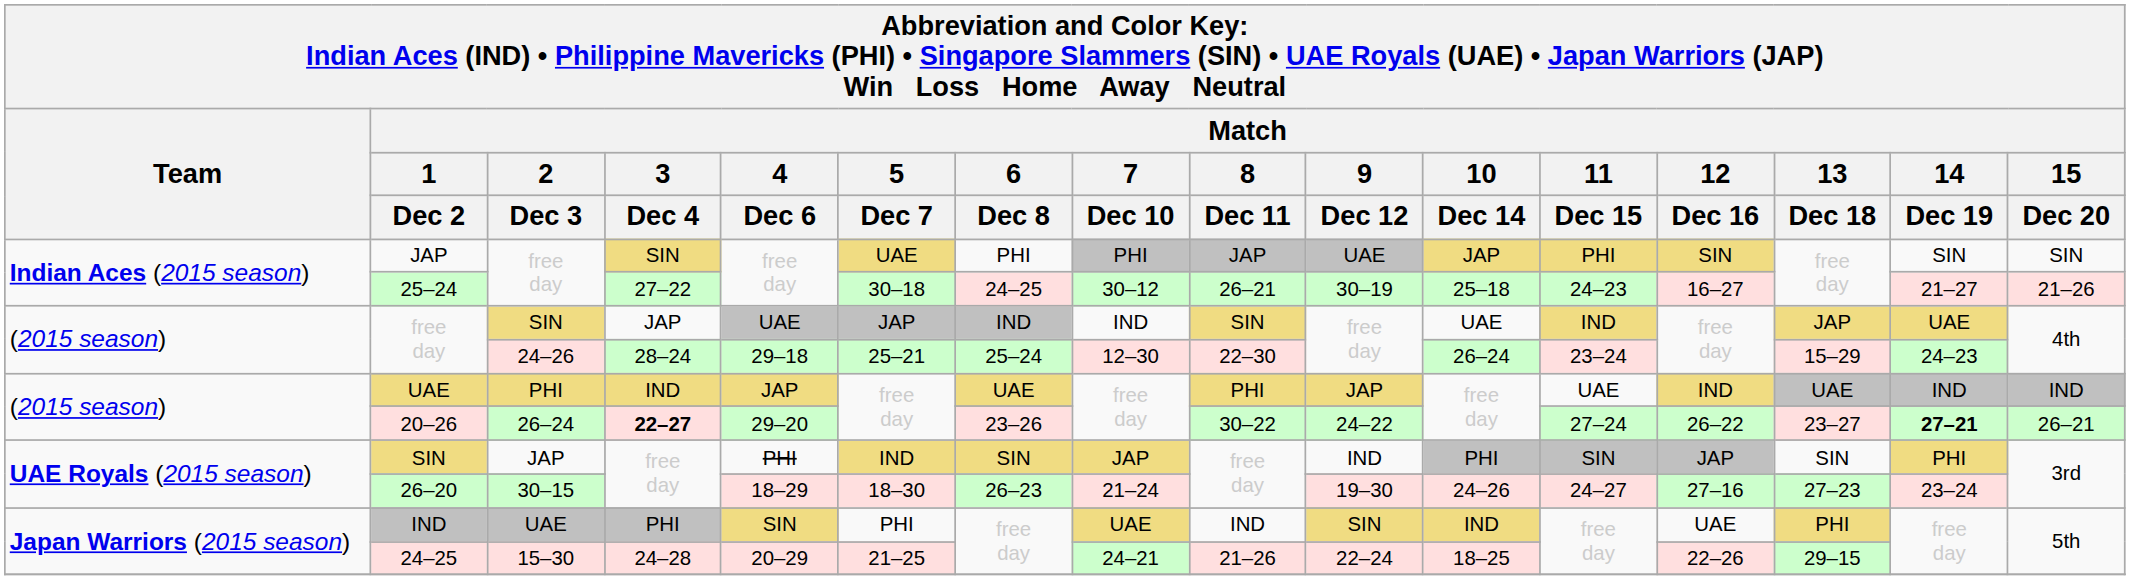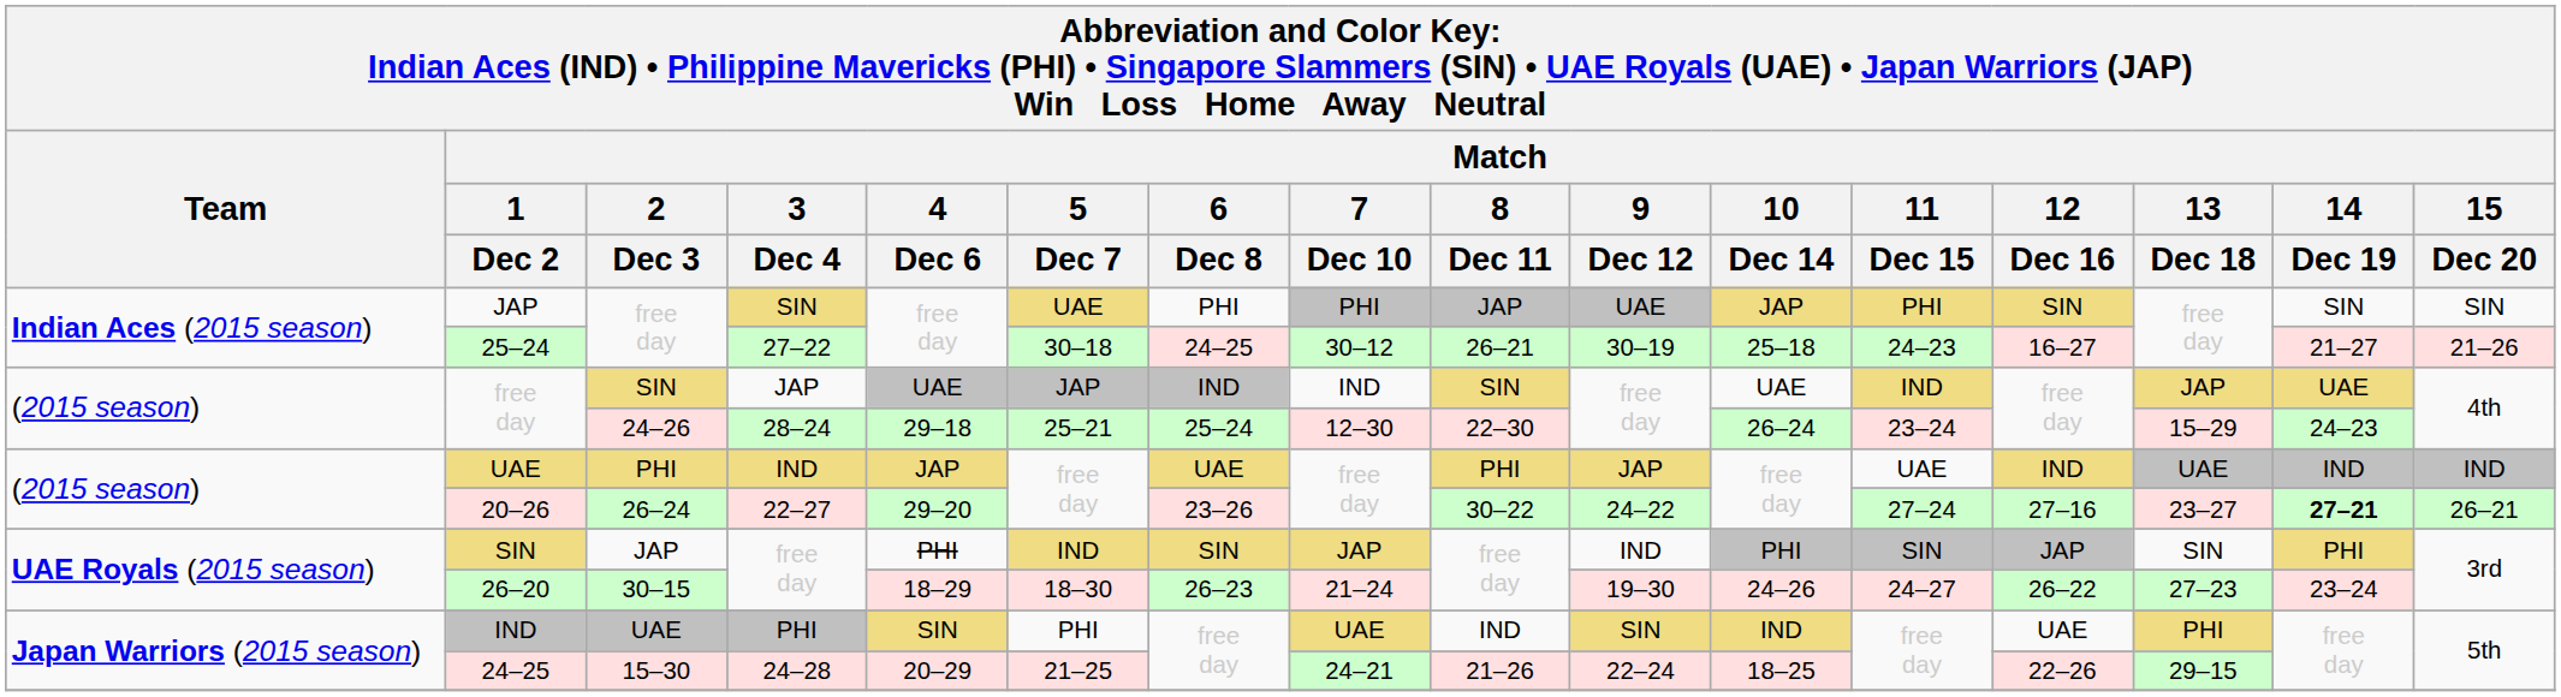 <table class="wikitable" style="text-align:center;width=100%">
 <tr>
 <th colspan="16">Abbreviation and Color Key:<br><a href='#'>Indian Aces</a> (IND) • <a href='#'>Philippine Mavericks</a> (PHI) • <a href='#'>Singapore Slammers</a> (SIN) • <a href='#'>UAE Royals</a> (UAE) • <a href='#'>Japan Warriors</a> (JAP)<br><span>Win</span>    <span>Loss</span>    <span>Home</span>    <span>Away</span>    <span>Neutral</span></th>
 </tr>
 <tr>
 <th width="10%" rowspan="3">Team</th>
 <th width="90%" colspan="15">Match</th>
 </tr>
 <tr style="background-color:#CCCCCC; font-size: 100%">
 <th width="3.2%">1</th>
 <th width="3.2%">2</th>
 <th width="3.2%">3</th>
 <th width="3.2%">4</th>
 <th width="3.2%">5</th>
 <th width="3.2%">6</th>
 <th width="3.2%">7</th>
 <th width="3.2%">8</th>
 <th width="3.2%">9</th>
 <th width="3.2%">10</th>
 <th width="3.2%">11</th>
 <th width="3.2%">12</th>
 <th width="3.2%">13</th>
 <th width="3.2%">14</th>
 <th width="3.2%">15</th>
 </tr>
 <tr style="background-color:#CCCCCC; font-size: 100%">
 <th width="3.2%">Dec 2</th>
 <th width="3.2%">Dec 3</th>
 <th width="3.2%">Dec 4</th>
 <th width="3.2%">Dec 6</th>
 <th width="3.2%">Dec 7</th>
 <th width="3.2%">Dec 8</th>
 <th width="3.2%">Dec 10</th>
 <th width="3.2%">Dec 11</th>
 <th width="3.2%">Dec 12</th>
 <th width="3.2%">Dec 14</th>
 <th width="3.2%">Dec 15</th>
 <th width="3.2%">Dec 16</th>
 <th width="3.2%">Dec 18</th>
 <th width="3.2%">Dec 19</th>
 <th width="3.2%">Dec 20<br></th>
 </tr>
 <tr style="font-size: 75%">
 <td rowspan="2" style="text-align:left;"><big> <strong><a href='#'>Indian Aces</a></strong> (<em><a href='#'>2015 season</a></em>)</big></td>
 <td>JAP</td>
 <td rowspan=2 style=color:#ccc>free<br>day</td>
 <td bgcolor=#F0DC82>SIN</td>
 <td rowspan=2 style=color:#ccc>free<br>day</td>
 <td bgcolor=#F0DC82>UAE</td>
 <td>PHI</td>
 <td bgcolor=#C0C0C0>PHI</td>
 <td bgcolor=#C0C0C0>JAP</td>
 <td bgcolor=#C0C0C0>UAE</td>
 <td bgcolor=#F0DC82>JAP</td>
 <td bgcolor=#F0DC82>PHI</td>
 <td bgcolor=#F0DC82>SIN</td>
 <td rowspan=2 style=color:#ccc>free<br>day</td>
 <td>SIN</td>
 <td>SIN</td>
 </tr>
 <tr style="font-size: 75%">
 <td bgcolor=#CCFFCC>25–24</td>
 <td bgcolor=#CCFFCC>27–22</td>
 <td bgcolor=#CCFFCC>30–18</td>
 <td bgcolor=#FFDFDF>24–25</td>
 <td bgcolor=#CCFFCC>30–12</td>
 <td bgcolor=#CCFFCC>26–21</td>
 <td bgcolor=#CCFFCC>30–19</td>
 <td bgcolor=#CCFFCC>25–18</td>
 <td bgcolor=#CCFFCC>24–23</td>
 <td bgcolor=#FFDFDF>16–27</td>
 <td bgcolor=#FFDFDF>21–27</td>
 <td bgcolor=#FFDFDF>21–26</td>
 </tr>
 <tr style="font-size: 75%">
 <td rowspan="2" style="text-align:left;"><big> <strong></strong> (<em><a href='#'>2015 season</a></em>)</big></td>
 <td rowspan=2 style=color:#ccc>free<br>day</td>
 <td bgcolor=#F0DC82>SIN</td>
 <td>JAP</td>
 <td bgcolor=#C0C0C0>UAE</td>
 <td bgcolor=#C0C0C0>JAP</td>
 <td bgcolor=#C0C0C0>IND</td>
 <td>IND</td>
 <td bgcolor=#F0DC82>SIN</td>
 <td rowspan=2 style=color:#ccc>free<br>day</td>
 <td>UAE</td>
 <td bgcolor=#F0DC82>IND</td>
 <td rowspan=2 style=color:#ccc>free<br>day</td>
 <td bgcolor=#F0DC82>JAP</td>
 <td bgcolor=#F0DC82>UAE</td>
 <td rowspan=2>4th</td>
 </tr>
 <tr style="font-size: 75%">
 <td bgcolor=#FFDFDF>24–26</td>
 <td bgcolor=#CCFFCC>28–24</td>
 <td bgcolor=#CCFFCC>29–18</td>
 <td bgcolor=#CCFFCC>25–21</td>
 <td bgcolor=#CCFFCC>25–24</td>
 <td bgcolor=#FFDFDF>12–30</td>
 <td bgcolor=#FFDFDF>22–30</td>
 <td bgcolor=#CCFFCC>26–24</td>
 <td bgcolor=#FFDFDF>23–24</td>
 <td bgcolor=#FFDFDF>15–29</td>
 <td bgcolor=#CCFFCC>24–23</td>
 </tr>
 <tr style="font-size: 75%">
 <td rowspan="2" style="text-align:left;"><big> <strong></strong> (<em><a href='#'>2015 season</a></em>)</big></td>
 <td bgcolor=#F0DC82>UAE</td>
 <td bgcolor=#F0DC82>PHI</td>
 <td bgcolor=#F0DC82>IND</td>
 <td bgcolor=#F0DC82>JAP</td>
 <td rowspan=2 style=color:#ccc>free<br>day</td>
 <td bgcolor=#F0DC82>UAE</td>
 <td rowspan=2 style=color:#ccc>free<br>day</td>
 <td bgcolor=#F0DC82>PHI</td>
 <td bgcolor=#F0DC82>JAP</td>
 <td rowspan=2 style=color:#ccc>free<br>day</td>
 <td>UAE</td>
 <td bgcolor=#F0DC82>IND</td>
 <td bgcolor=#C0C0C0>UAE</td>
 <td bgcolor=#C0C0C0>IND</td>
 <td bgcolor=#C0C0C0>IND</td>
 </tr>
 <tr style="font-size: 75%">
 <td bgcolor=#FFDFDF>20–26</td>
 <td bgcolor=#CCFFCC>26–24</td>
-<td bgcolor=#FFDFDF><strong>22–27</strong></td>
+<td bgcolor=#FFDFDF>22–27</td>
 <td bgcolor=#CCFFCC>29–20</td>
 <td bgcolor=#FFDFDF>23–26</td>
 <td bgcolor=#CCFFCC>30–22</td>
 <td bgcolor=#CCFFCC>24–22</td>
 <td bgcolor=#CCFFCC>27–24</td>
-<td bgcolor=#CCFFCC>26–22</td>
+<td bgcolor=#CCFFCC>27–16</td>
 <td bgcolor=#FFDFDF>23–27</td>
 <td bgcolor=#CCFFCC><strong>27–21</strong></td>
 <td bgcolor=#CCFFCC>26–21</td>
 </tr>
 <tr style="font-size: 75%">
 <td rowspan="2" style="text-align:left;"><big> <strong><a href='#'>UAE Royals</a></strong> (<em><a href='#'>2015 season</a></em>)</big></td>
 <td bgcolor=#F0DC82>SIN</td>
 <td>JAP</td>
 <td rowspan=2 style=color:#ccc>free<br>day</td>
 <td><s>PHI</s></td>
 <td bgcolor=#F0DC82>IND</td>
 <td bgcolor=#F0DC82>SIN</td>
 <td bgcolor=#F0DC82>JAP</td>
 <td rowspan=2 style=color:#ccc>free<br>day</td>
 <td>IND</td>
 <td bgcolor=#C0C0C0>PHI</td>
 <td bgcolor=#C0C0C0>SIN</td>
 <td bgcolor=#C0C0C0>JAP</td>
 <td>SIN</td>
 <td bgcolor=#F0DC82>PHI</td>
 <td rowspan=2>3rd</td>
 </tr>
 <tr style="font-size: 75%">
 <td bgcolor=#CCFFCC>26–20</td>
 <td bgcolor=#CCFFCC>30–15</td>
 <td bgcolor=#FFDFDF>18–29</td>
 <td bgcolor=#FFDFDF>18–30</td>
 <td bgcolor=#CCFFCC>26–23</td>
 <td bgcolor=#FFDFDF>21–24</td>
 <td bgcolor=#FFDFDF>19–30</td>
 <td bgcolor=#FFDFDF>24–26</td>
 <td bgcolor=#FFDFDF>24–27</td>
-<td bgcolor=#CCFFCC>27–16</td>
+<td bgcolor=#CCFFCC>26–22</td>
 <td bgcolor=#CCFFCC>27–23</td>
 <td bgcolor=#FFDFDF>23–24</td>
 </tr>
 <tr style="font-size: 75%">
 <td rowspan="2" style="text-align:left;"><big> <strong><a href='#'>Japan Warriors</a></strong> (<em><a href='#'>2015 season</a></em>)</big></td>
 <td bgcolor=#C0C0C0>IND</td>
 <td bgcolor=#C0C0C0>UAE</td>
 <td bgcolor=#C0C0C0>PHI</td>
 <td bgcolor=#F0DC82>SIN</td>
 <td>PHI</td>
 <td rowspan=2 style=color:#ccc>free<br>day</td>
 <td bgcolor=#F0DC82>UAE</td>
 <td>IND</td>
 <td bgcolor=#F0DC82>SIN</td>
 <td bgcolor=#F0DC82>IND</td>
 <td rowspan=2 style=color:#ccc>free<br>day</td>
 <td>UAE</td>
 <td bgcolor=#F0DC82>PHI</td>
 <td rowspan=2 style=color:#ccc>free<br>day</td>
 <td rowspan=2>5th</td>
 </tr>
 <tr style="font-size: 75%">
 <td bgcolor=#FFDFDF>24–25</td>
 <td bgcolor=#FFDFDF>15–30</td>
 <td bgcolor=#FFDFDF>24–28</td>
 <td bgcolor=#FFDFDF>20–29</td>
 <td bgcolor=#FFDFDF>21–25</td>
 <td bgcolor=#CCFFCC>24–21</td>
 <td bgcolor=#FFDFDF>21–26</td>
 <td bgcolor=#FFDFDF>22–24</td>
 <td bgcolor=#FFDFDF>18–25</td>
 <td bgcolor=#FFDFDF>22–26</td>
 <td bgcolor=#CCFFCC>29–15</td>
 </tr>
 <tr style="font-size: 75%">
 </tr>
 </table>
